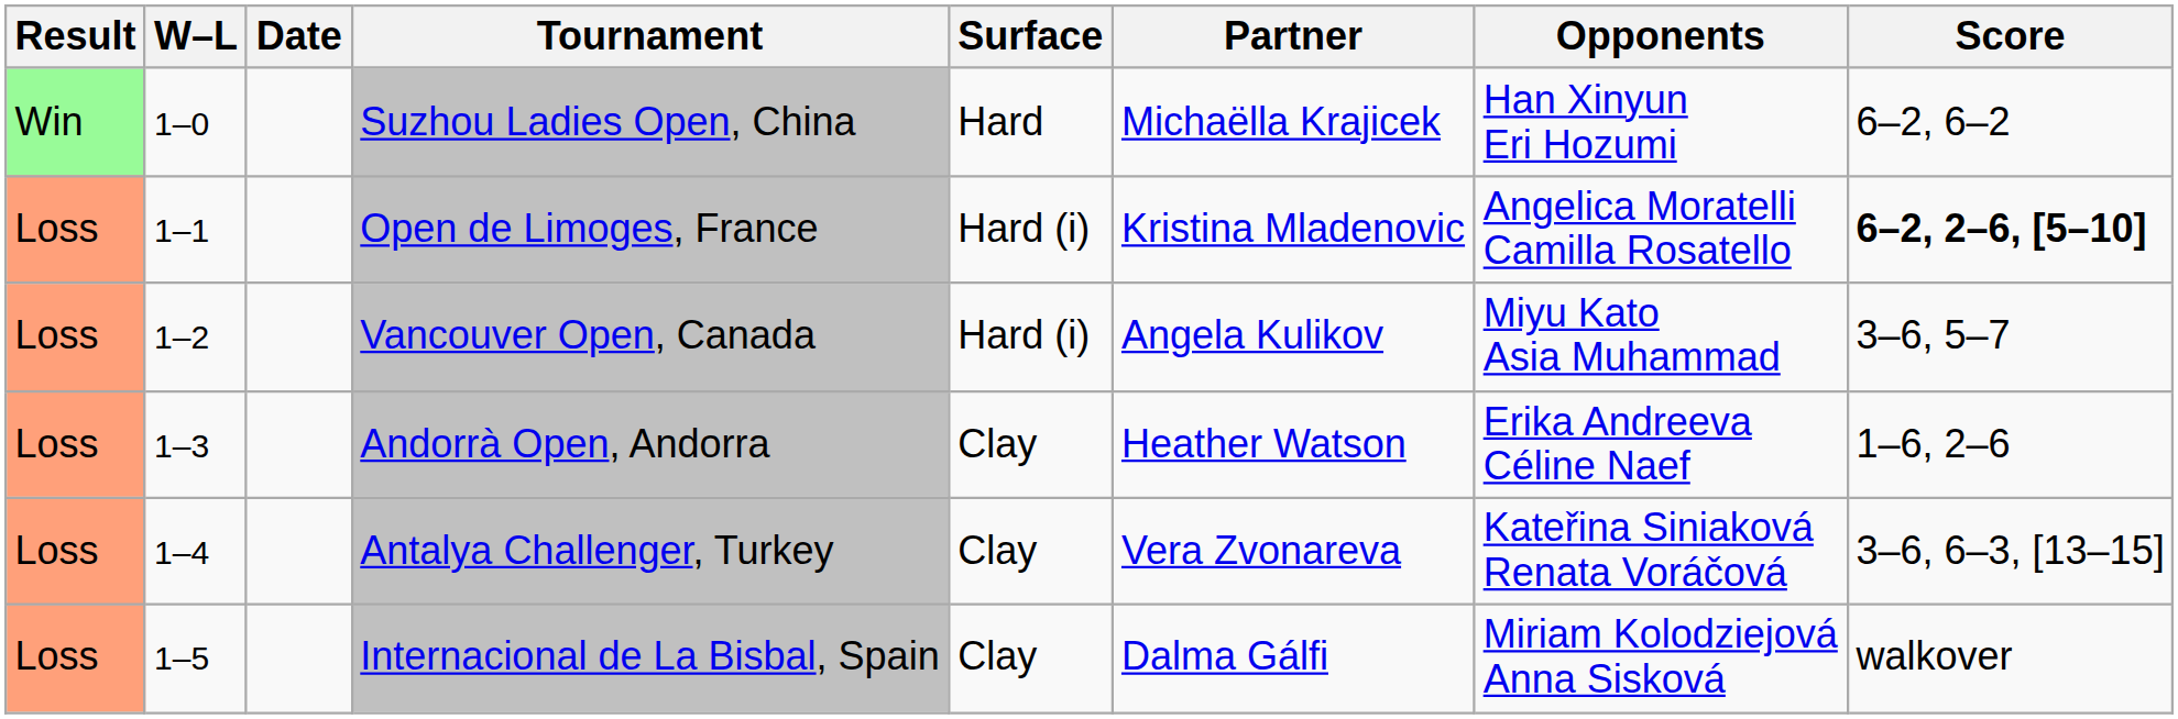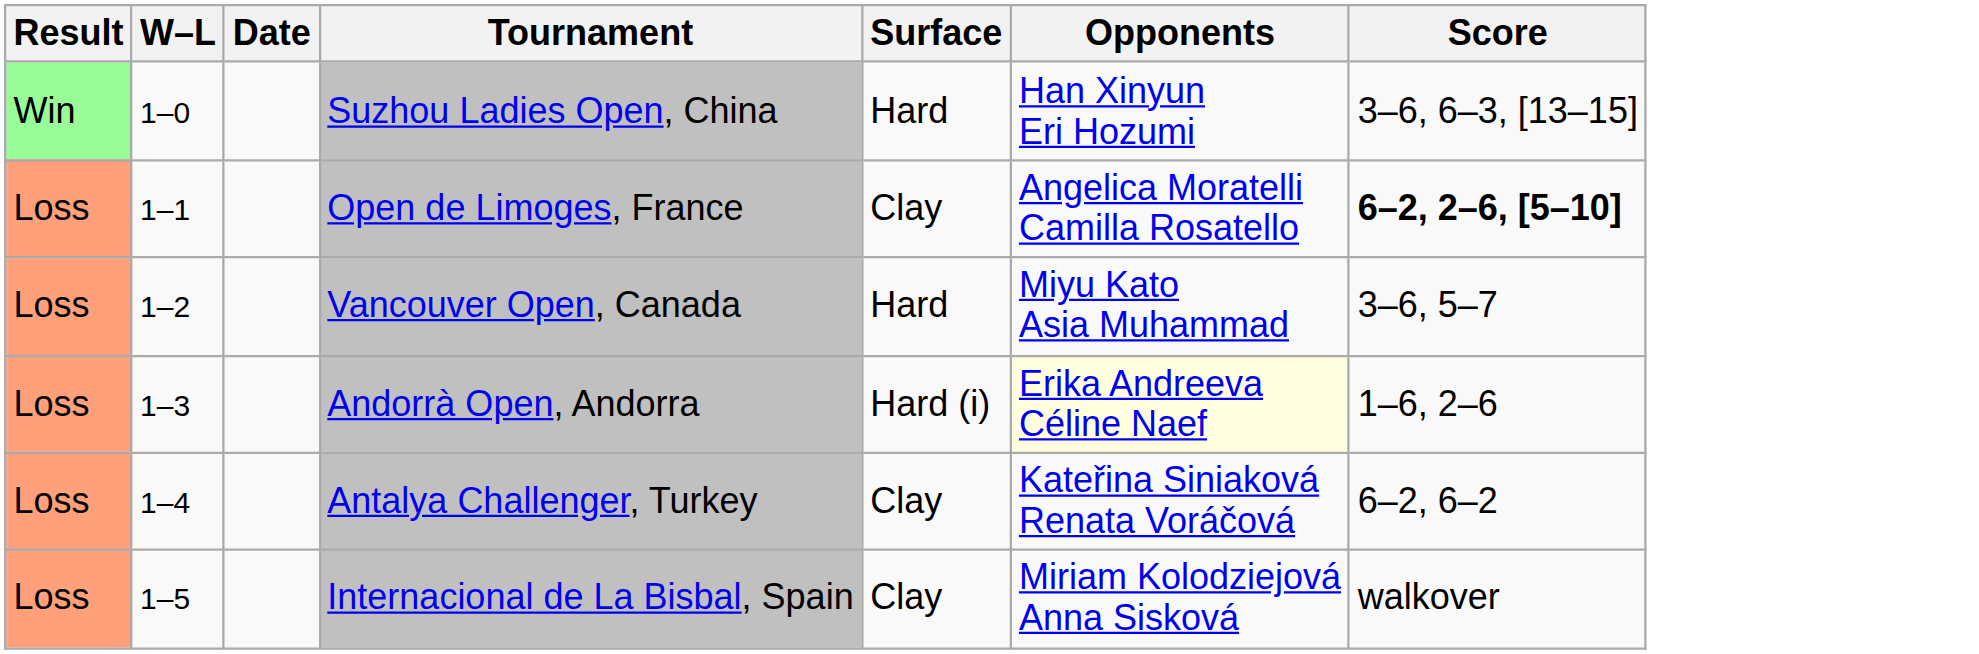 <table class="sortable wikitable">
 <tr>
 <th>Result</th>
 <th class="unsortable">W–L</th>
 <th>Date</th>
 <th>Tournament</th>
 <th>Surface</th>
-<th>Partner</th>
 <th>Opponents</th>
 <th class="unsortable">Score</th>
 </tr>
 <tr>
 <td style="background:#98fb98;">Win</td>
 <td><small>1–0</small></td>
 <td><a href='#'></a></td>
 <td style="background:silver;"><a href='#'>Suzhou Ladies Open</a>, China</td>
 <td>Hard</td>
-<td> <a href='#'>Michaëlla Krajicek</a></td>
 <td> <a href='#'>Han Xinyun</a> <br>  <a href='#'>Eri Hozumi</a></td>
-<td>6–2, 6–2</td>
+<td>3–6, 6–3, [13–15]</td>
 </tr>
 <tr>
 <td style="background:#ffa07a;">Loss</td>
 <td><small>1–1</small></td>
 <td><a href='#'></a></td>
 <td style="background:silver;"><a href='#'>Open de Limoges</a>, France</td>
-<td>Hard (i)</td>
-<td> <a href='#'>Kristina Mladenovic</a></td>
+<td>Clay</td>
 <td> <a href='#'>Angelica Moratelli</a> <br>  <a href='#'>Camilla Rosatello</a></td>
 <td><strong>6–2, 2–6, [5–10]</strong></td>
 </tr>
 <tr>
 <td style="background:#ffa07a;">Loss</td>
 <td><small>1–2</small></td>
 <td><a href='#'></a></td>
 <td style="background:silver;"><a href='#'>Vancouver Open</a>, Canada</td>
-<td>Hard (i)</td>
-<td> <a href='#'>Angela Kulikov</a></td>
+<td>Hard</td>
 <td> <a href='#'>Miyu Kato</a> <br>  <a href='#'>Asia Muhammad</a></td>
 <td>3–6, 5–7</td>
 </tr>
 <tr>
 <td style="background:#ffa07a;">Loss</td>
 <td><small>1–3</small></td>
 <td><a href='#'></a></td>
 <td style="background:silver;"><a href='#'>Andorrà Open</a>, Andorra</td>
-<td>Clay</td>
-<td> <a href='#'>Heather Watson</a></td>
-<td> <a href='#'>Erika Andreeva</a> <br>  <a href='#'>Céline Naef</a></td>
+<td>Hard (i)</td>
+<td style="background: lightyellow;"> <a href='#'>Erika Andreeva</a> <br>  <a href='#'>Céline Naef</a></td>
 <td>1–6, 2–6</td>
 </tr>
 <tr>
 <td style="background:#ffa07a;">Loss</td>
 <td><small>1–4</small></td>
 <td><a href='#'></a></td>
 <td bgcolor=silver><a href='#'>Antalya Challenger</a>, Turkey</td>
 <td>Clay</td>
-<td> <a href='#'>Vera Zvonareva</a></td>
 <td> <a href='#'>Kateřina Siniaková</a> <br>  <a href='#'>Renata Voráčová</a></td>
-<td>3–6, 6–3, [13–15]</td>
+<td>6–2, 6–2</td>
 </tr>
 <tr>
 <td style="background:#ffa07a;">Loss</td>
 <td><small>1–5</small></td>
 <td><a href='#'></a></td>
 <td bgcolor=silver><a href='#'>Internacional de La Bisbal</a>, Spain</td>
 <td>Clay</td>
-<td> <a href='#'>Dalma Gálfi</a></td>
 <td> <a href='#'>Miriam Kolodziejová</a> <br>  <a href='#'>Anna Sisková</a></td>
 <td>walkover</td>
 </tr>
 </table>
